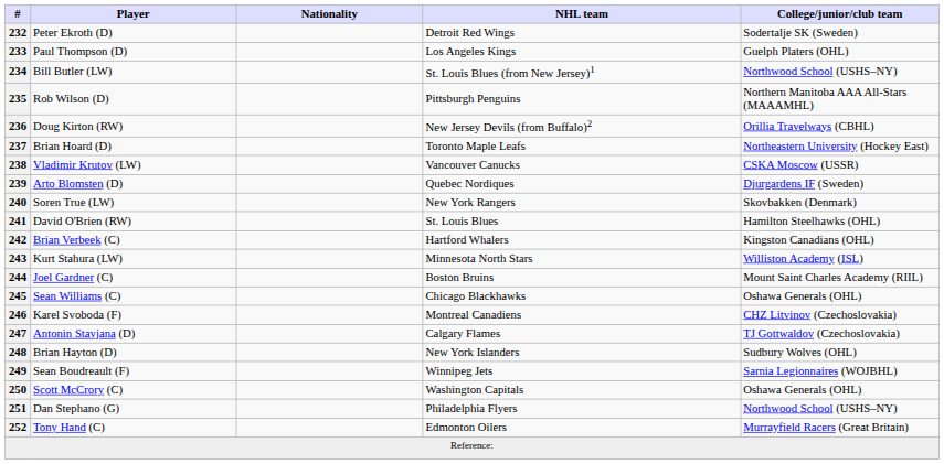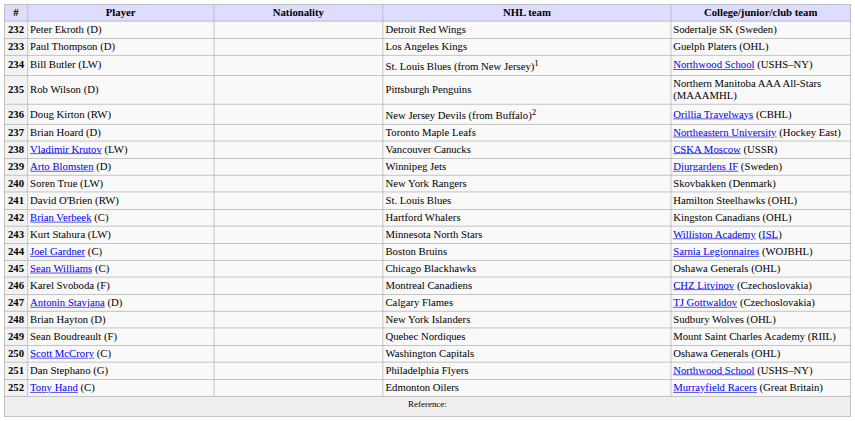 <table class="wikitable" style="width: 100%">
 <tr>
 <th style="background:#ddf; width:2.75%;">#</th>
 <th style="background:#ddf; width:22.0%;">Player</th>
 <th style="background:#ddf; width:20.0%;">Nationality</th>
 <th style="background:#ddf; width:34.0%;">NHL team</th>
 <th style="background:#ddf; width:100.0%;">College/junior/club team</th>
 </tr>
 <tr>
 <th>232</th>
 <td>Peter Ekroth (D)</td>
 <td></td>
 <td>Detroit Red Wings</td>
 <td>Sodertalje SK (Sweden)</td>
 </tr>
 <tr>
 <th>233</th>
 <td>Paul Thompson (D)</td>
 <td></td>
 <td>Los Angeles Kings</td>
 <td>Guelph Platers (OHL)</td>
 </tr>
 <tr>
 <th>234</th>
 <td>Bill Butler (LW)</td>
 <td></td>
 <td>St. Louis Blues (from New Jersey)<sup>1</sup></td>
 <td><a href='#'>Northwood School</a> (USHS–NY)</td>
 </tr>
 <tr>
 <th>235</th>
 <td>Rob Wilson (D)</td>
 <td></td>
 <td>Pittsburgh Penguins</td>
 <td>Northern Manitoba AAA All-Stars (MAAAMHL)</td>
 </tr>
 <tr>
 <th>236</th>
 <td>Doug Kirton (RW)</td>
 <td></td>
 <td>New Jersey Devils (from Buffalo)<sup>2</sup></td>
 <td><a href='#'>Orillia Travelways</a> (CBHL)</td>
 </tr>
 <tr>
 <th>237</th>
 <td>Brian Hoard (D)</td>
 <td></td>
 <td>Toronto Maple Leafs</td>
 <td><a href='#'>Northeastern University</a> (Hockey East)</td>
 </tr>
 <tr>
 <th>238</th>
 <td><a href='#'>Vladimir Krutov</a> (LW)</td>
 <td></td>
 <td>Vancouver Canucks</td>
 <td><a href='#'>CSKA Moscow</a> (USSR)</td>
 </tr>
 <tr>
 <th>239</th>
 <td><a href='#'>Arto Blomsten</a> (D)</td>
 <td></td>
-<td>Quebec Nordiques</td>
+<td>Winnipeg Jets</td>
 <td><a href='#'>Djurgardens IF</a> (Sweden)</td>
 </tr>
 <tr>
 <th>240</th>
 <td>Soren True (LW)</td>
 <td></td>
 <td>New York Rangers</td>
 <td>Skovbakken (Denmark)</td>
 </tr>
 <tr>
 <th>241</th>
 <td>David O'Brien (RW)</td>
 <td></td>
 <td>St. Louis Blues</td>
 <td>Hamilton Steelhawks (OHL)</td>
 </tr>
 <tr>
 <th>242</th>
 <td><a href='#'>Brian Verbeek</a> (C)</td>
 <td></td>
 <td>Hartford Whalers</td>
 <td>Kingston Canadians (OHL)</td>
 </tr>
 <tr>
 <th>243</th>
 <td>Kurt Stahura (LW)</td>
 <td></td>
 <td>Minnesota North Stars</td>
 <td><a href='#'>Williston Academy</a> (<a href='#'>ISL</a>)</td>
 </tr>
 <tr>
 <th>244</th>
 <td><a href='#'>Joel Gardner</a> (C)</td>
 <td></td>
 <td>Boston Bruins</td>
-<td>Mount Saint Charles Academy (RIIL)</td>
+<td><a href='#'>Sarnia Legionnaires</a> (WOJBHL)</td>
 </tr>
 <tr>
 <th>245</th>
 <td><a href='#'>Sean Williams</a> (C)</td>
 <td></td>
 <td>Chicago Blackhawks</td>
 <td>Oshawa Generals (OHL)</td>
 </tr>
 <tr>
 <th>246</th>
 <td>Karel Svoboda (F)</td>
 <td></td>
 <td>Montreal Canadiens</td>
 <td><a href='#'>CHZ Litvinov</a> (Czechoslovakia)</td>
 </tr>
 <tr>
 <th>247</th>
 <td><a href='#'>Antonin Stavjana</a> (D)</td>
 <td></td>
 <td>Calgary Flames</td>
 <td><a href='#'>TJ Gottwaldov</a> (Czechoslovakia)</td>
 </tr>
 <tr>
 <th>248</th>
 <td>Brian Hayton (D)</td>
 <td></td>
 <td>New York Islanders</td>
 <td>Sudbury Wolves (OHL)</td>
 </tr>
 <tr>
 <th>249</th>
 <td>Sean Boudreault (F)</td>
 <td></td>
-<td>Winnipeg Jets</td>
-<td><a href='#'>Sarnia Legionnaires</a> (WOJBHL)</td>
+<td>Quebec Nordiques</td>
+<td>Mount Saint Charles Academy (RIIL)</td>
 </tr>
 <tr>
 <th>250</th>
 <td><a href='#'>Scott McCrory</a> (C)</td>
 <td></td>
 <td>Washington Capitals</td>
 <td>Oshawa Generals (OHL)</td>
 </tr>
 <tr>
 <th>251</th>
 <td>Dan Stephano (G)</td>
 <td></td>
 <td>Philadelphia Flyers</td>
 <td><a href='#'>Northwood School</a> (USHS–NY)</td>
 </tr>
 <tr>
 <th>252</th>
 <td><a href='#'>Tony Hand</a> (C)</td>
 <td></td>
 <td>Edmonton Oilers</td>
 <td><a href='#'>Murrayfield Racers</a> (Great Britain)</td>
 </tr>
 <tr>
 <td align=center colspan="6" bgcolor="#efefef"><sup>Reference:   </sup></td>
 </tr>
 </table>
